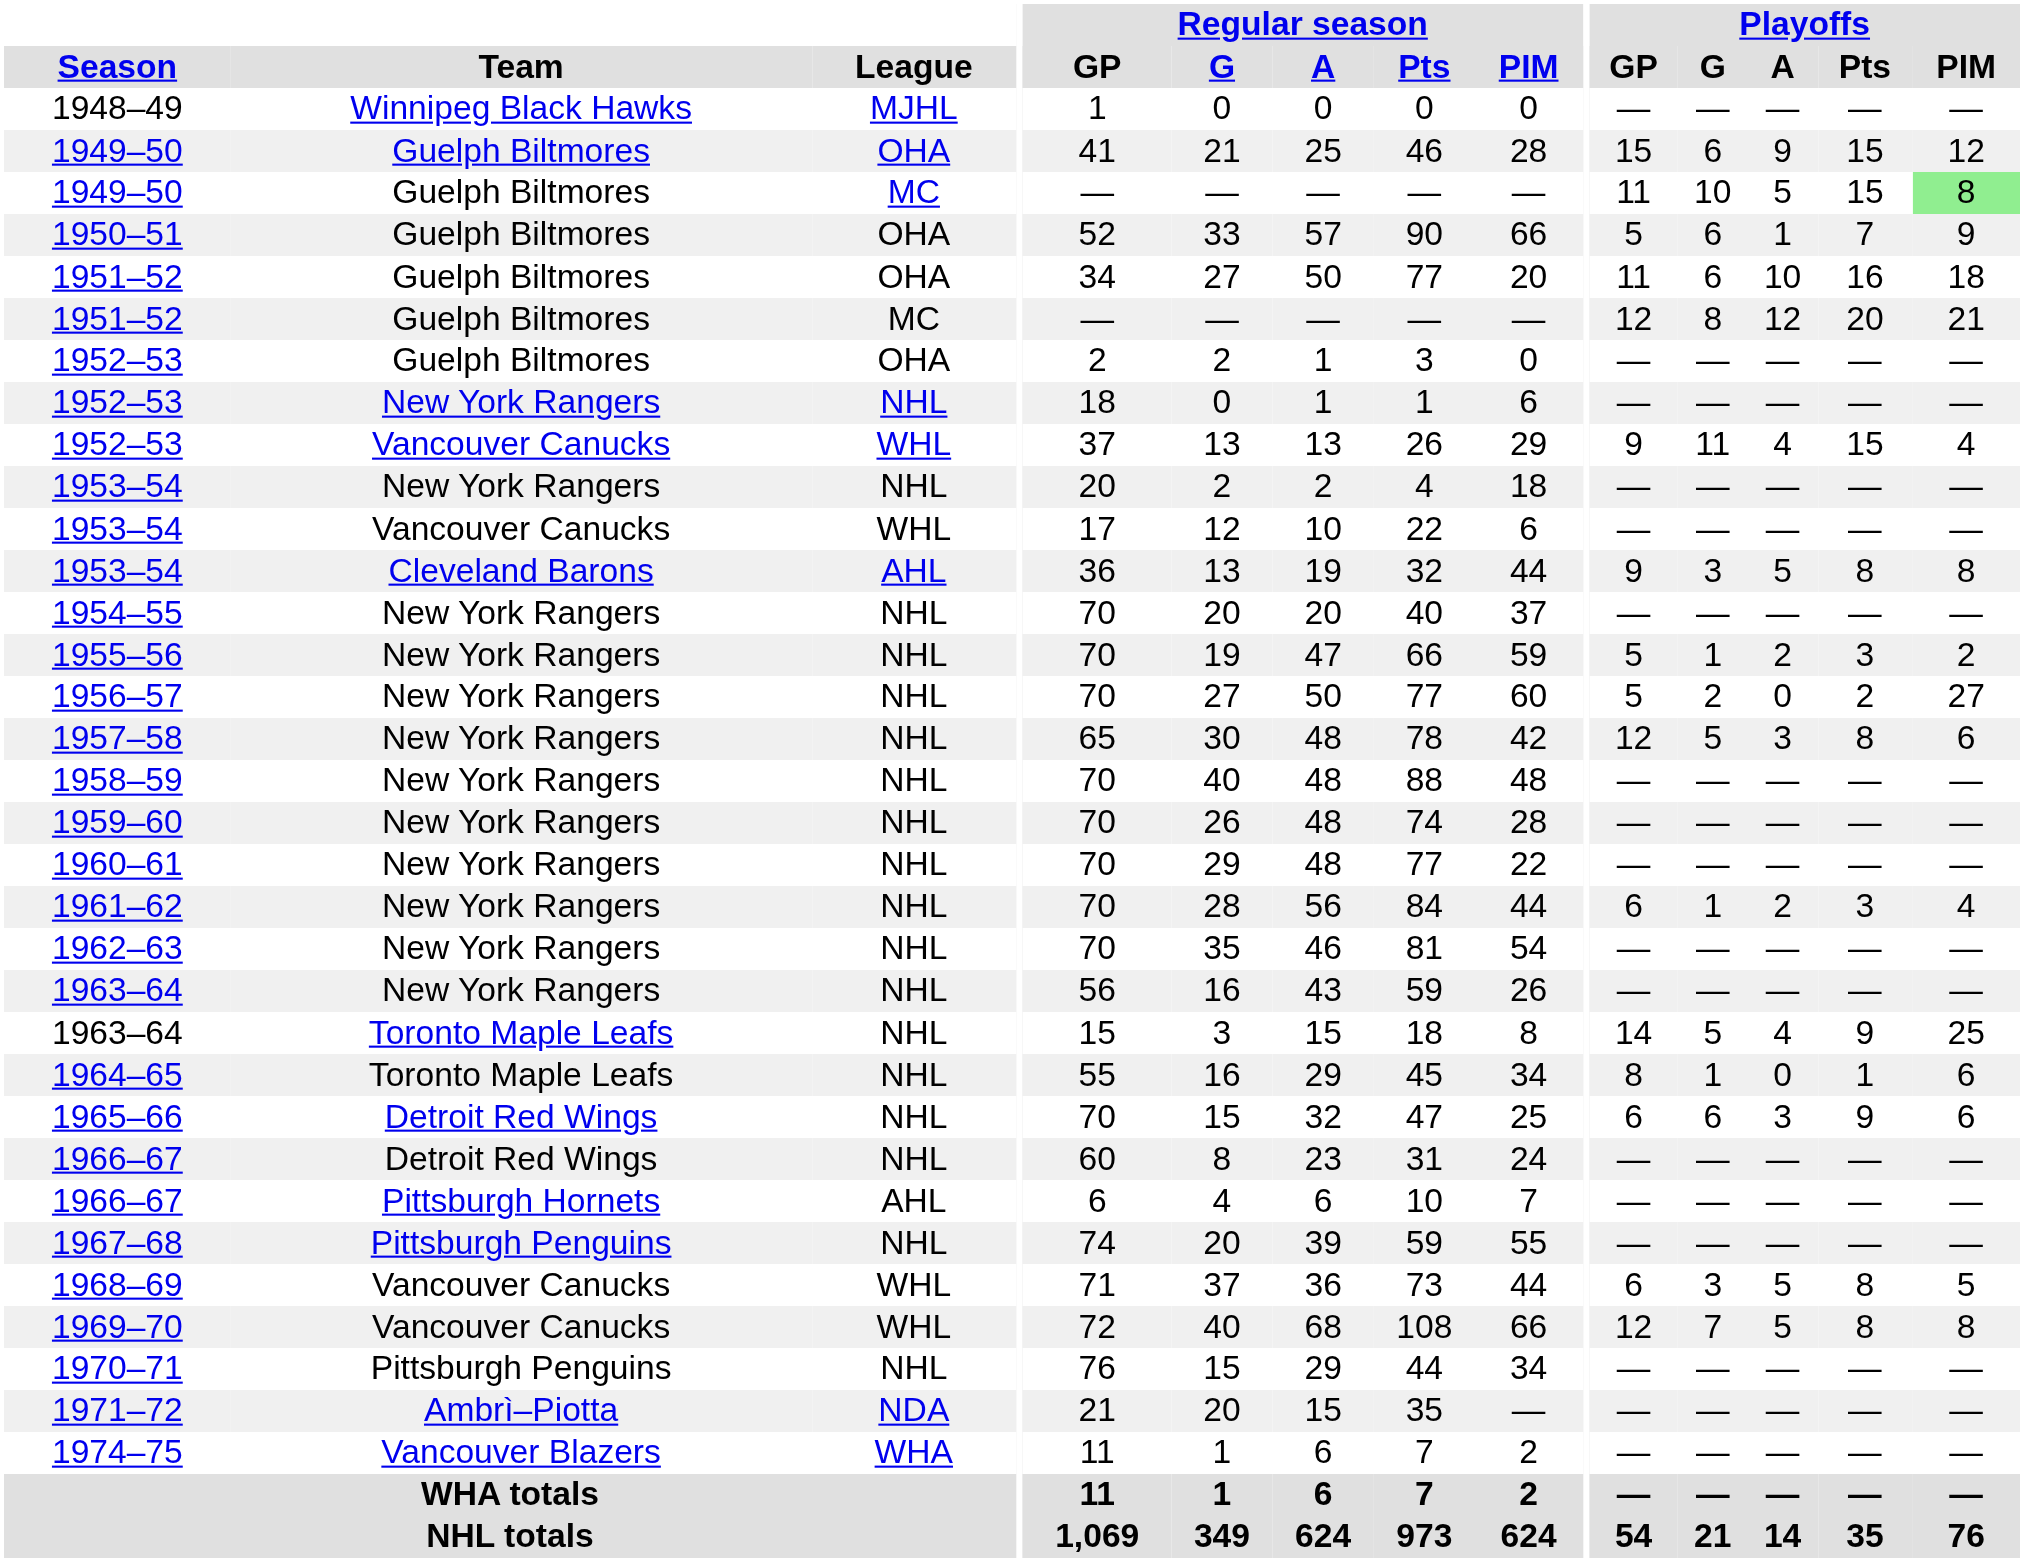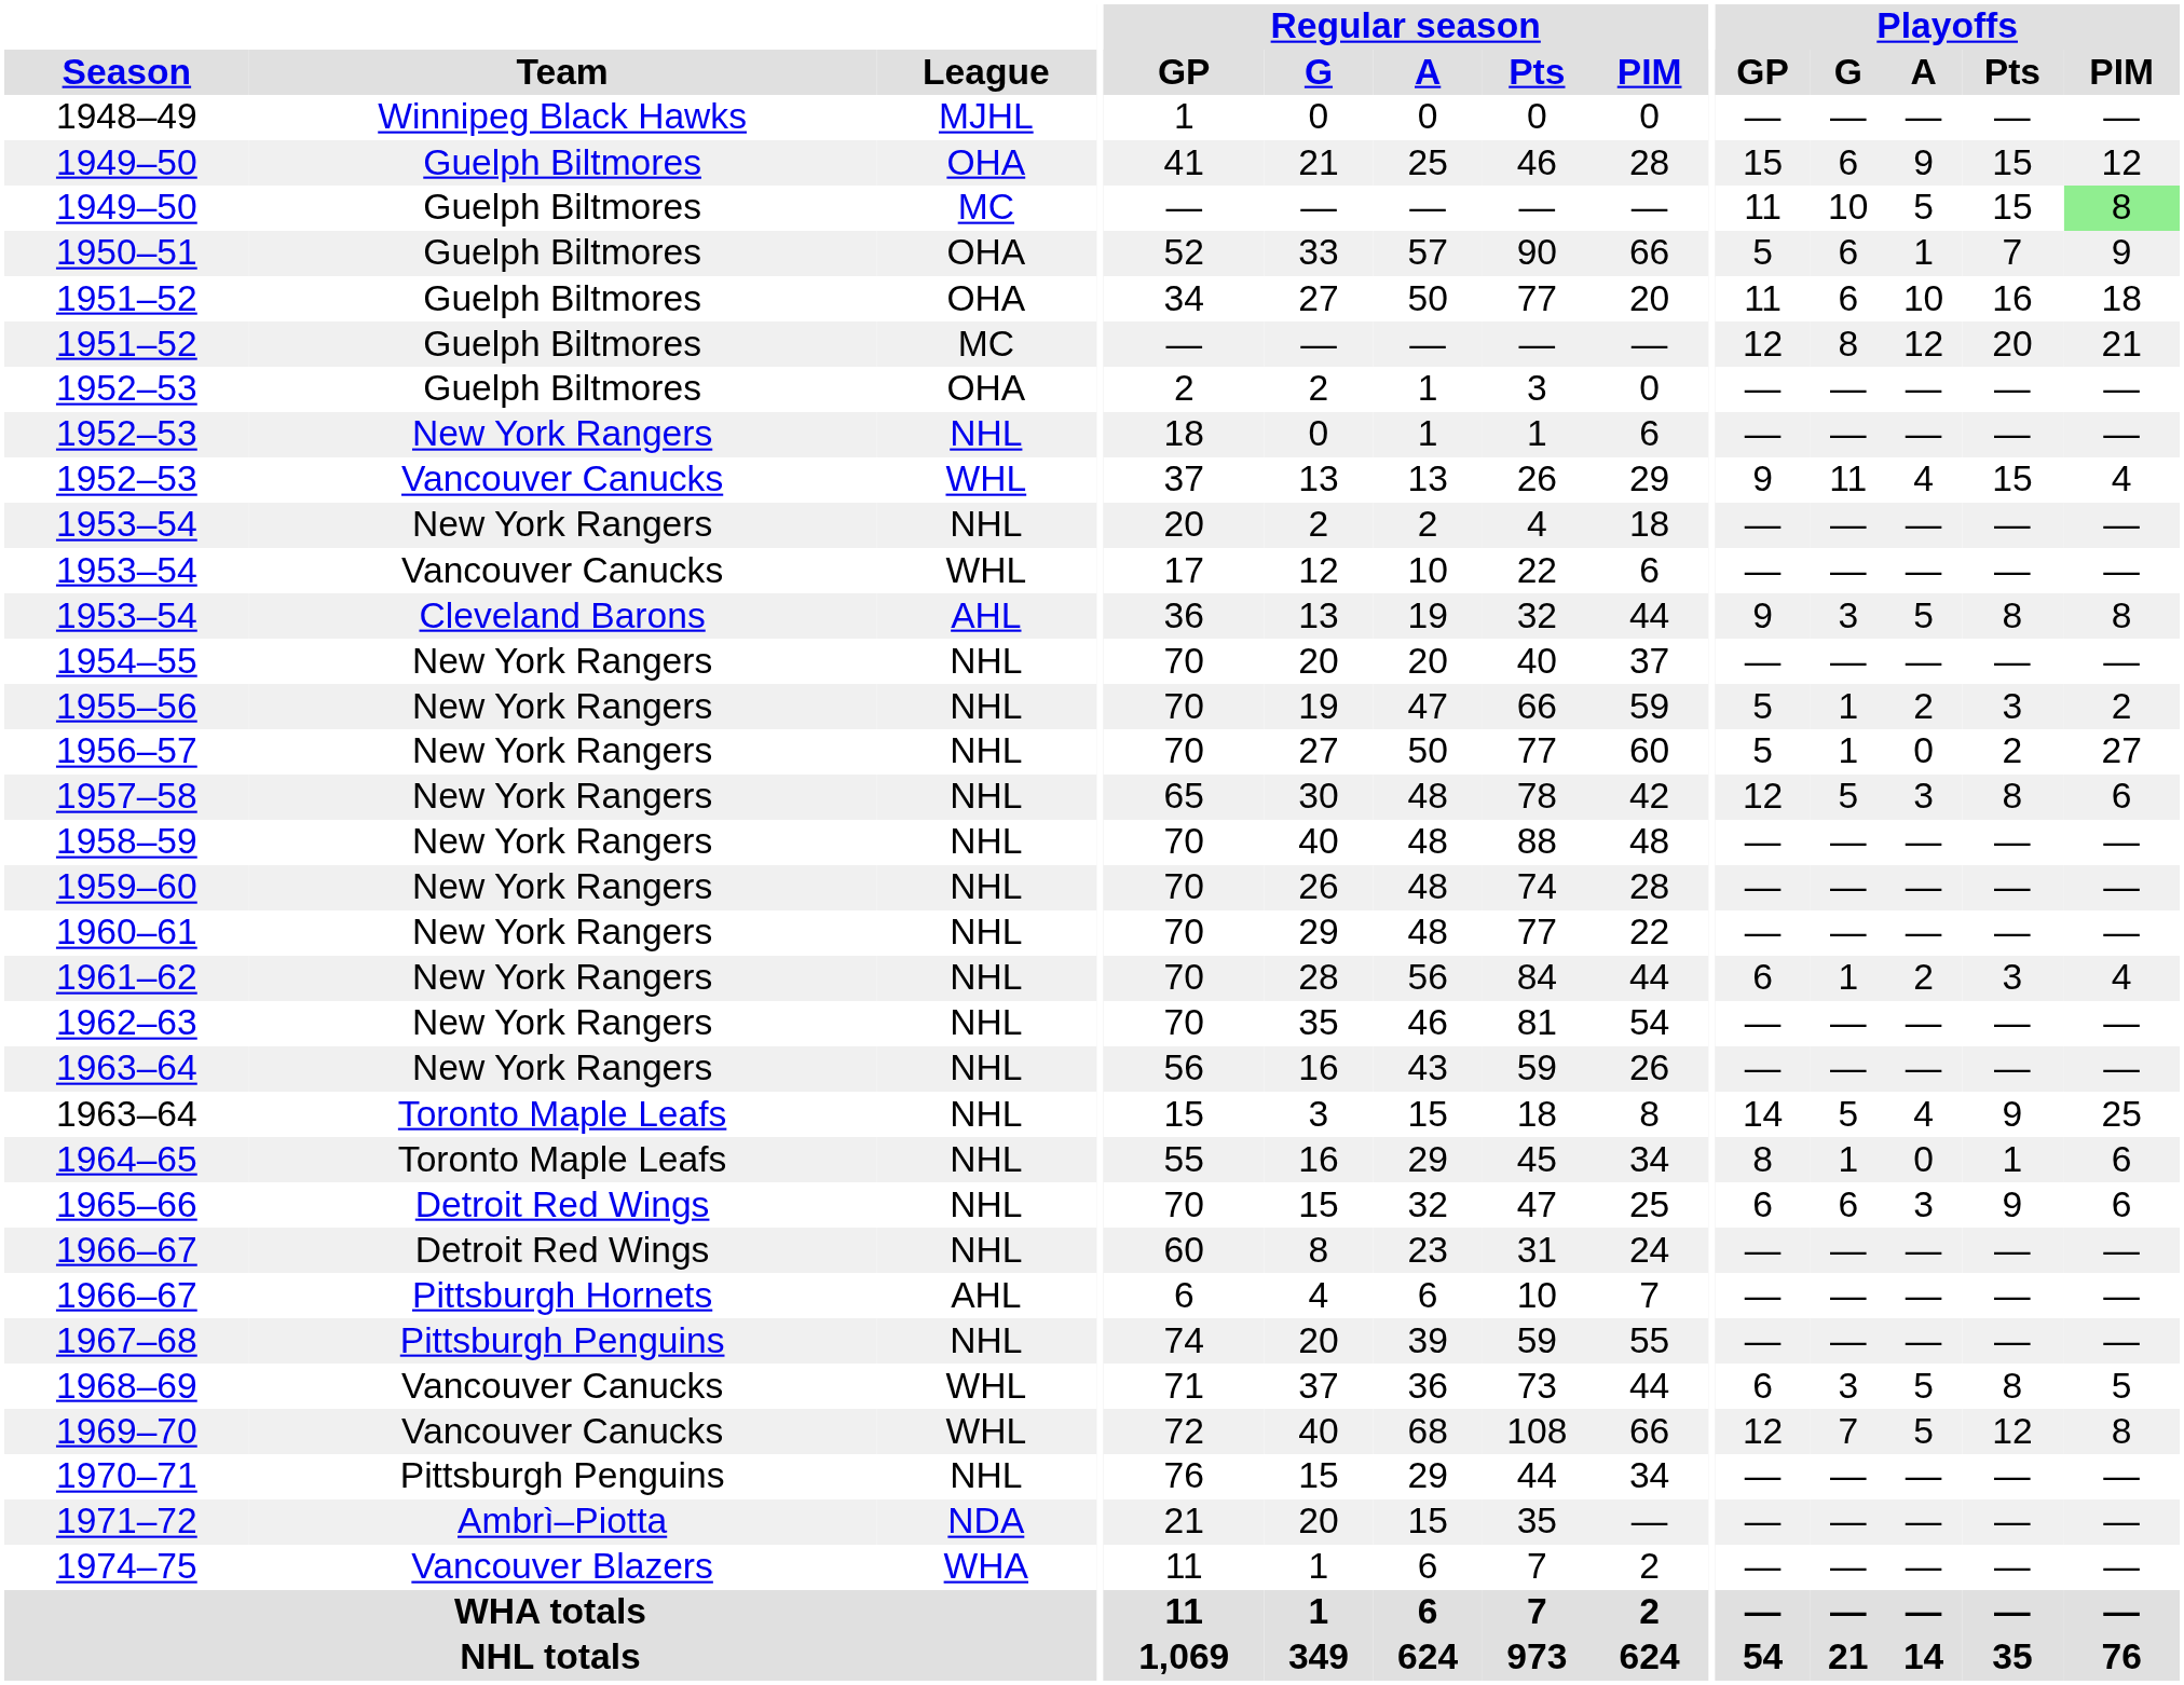 <table border="0" cellpadding="1" cellspacing="0" style="text-align:center; width:60em">
 <tr bgcolor="#e0e0e0">
 <th colspan="3" bgcolor="#ffffff"></th>
 <th rowspan="100" bgcolor="#ffffff"></th>
 <th colspan="5"><a href='#'>Regular season</a></th>
 <th rowspan="100" bgcolor="#ffffff"></th>
 <th colspan="5"><a href='#'>Playoffs</a></th>
 </tr>
 <tr bgcolor="#e0e0e0">
 <th><a href='#'>Season</a></th>
 <th>Team</th>
 <th>League</th>
 <th>GP</th>
 <th><a href='#'>G</a></th>
 <th><a href='#'>A</a></th>
 <th><a href='#'>Pts</a></th>
 <th><a href='#'>PIM</a></th>
 <th>GP</th>
 <th>G</th>
 <th>A</th>
 <th>Pts</th>
 <th>PIM</th>
 </tr>
 <tr>
 <td>1948–49</td>
 <td><a href='#'>Winnipeg Black Hawks</a></td>
 <td><a href='#'>MJHL</a></td>
 <td>1</td>
 <td>0</td>
 <td>0</td>
 <td>0</td>
 <td>0</td>
 <td>—</td>
 <td>—</td>
 <td>—</td>
 <td>—</td>
 <td>—</td>
 </tr>
 <tr bgcolor="#f0f0f0">
 <td><a href='#'>1949–50</a></td>
 <td><a href='#'>Guelph Biltmores</a></td>
 <td><a href='#'>OHA</a></td>
 <td>41</td>
 <td>21</td>
 <td>25</td>
 <td>46</td>
 <td>28</td>
 <td>15</td>
 <td>6</td>
 <td>9</td>
 <td>15</td>
 <td>12</td>
 </tr>
 <tr>
 <td><a href='#'>1949–50</a></td>
 <td>Guelph Biltmores</td>
 <td><a href='#'>MC</a></td>
 <td>—</td>
 <td>—</td>
 <td>—</td>
 <td>—</td>
 <td>—</td>
 <td>11</td>
 <td>10</td>
 <td>5</td>
 <td>15</td>
 <td style="background: lightgreen;">8</td>
 </tr>
 <tr bgcolor="#f0f0f0">
 <td><a href='#'>1950–51</a></td>
 <td>Guelph Biltmores</td>
 <td>OHA</td>
 <td>52</td>
 <td>33</td>
 <td>57</td>
 <td>90</td>
 <td>66</td>
 <td>5</td>
 <td>6</td>
 <td>1</td>
 <td>7</td>
 <td>9</td>
 </tr>
 <tr>
 <td><a href='#'>1951–52</a></td>
 <td>Guelph Biltmores</td>
 <td>OHA</td>
 <td>34</td>
 <td>27</td>
 <td>50</td>
 <td>77</td>
 <td>20</td>
 <td>11</td>
 <td>6</td>
 <td>10</td>
 <td>16</td>
 <td>18</td>
 </tr>
 <tr bgcolor="#f0f0f0">
 <td><a href='#'>1951–52</a></td>
 <td>Guelph Biltmores</td>
 <td>MC</td>
 <td>—</td>
 <td>—</td>
 <td>—</td>
 <td>—</td>
 <td>—</td>
 <td>12</td>
 <td>8</td>
 <td>12</td>
 <td>20</td>
 <td>21</td>
 </tr>
 <tr>
 <td><a href='#'>1952–53</a></td>
 <td>Guelph Biltmores</td>
 <td>OHA</td>
 <td>2</td>
 <td>2</td>
 <td>1</td>
 <td>3</td>
 <td>0</td>
 <td>—</td>
 <td>—</td>
 <td>—</td>
 <td>—</td>
 <td>—</td>
 </tr>
 <tr bgcolor="#f0f0f0">
 <td><a href='#'>1952–53</a></td>
 <td><a href='#'>New York Rangers</a></td>
 <td><a href='#'>NHL</a></td>
 <td>18</td>
 <td>0</td>
 <td>1</td>
 <td>1</td>
 <td>6</td>
 <td>—</td>
 <td>—</td>
 <td>—</td>
 <td>—</td>
 <td>—</td>
 </tr>
 <tr>
 <td><a href='#'>1952–53</a></td>
 <td><a href='#'>Vancouver Canucks</a></td>
 <td><a href='#'>WHL</a></td>
 <td>37</td>
 <td>13</td>
 <td>13</td>
 <td>26</td>
 <td>29</td>
 <td>9</td>
 <td>11</td>
 <td>4</td>
 <td>15</td>
 <td>4</td>
 </tr>
 <tr bgcolor="#f0f0f0">
 <td><a href='#'>1953–54</a></td>
 <td>New York Rangers</td>
 <td>NHL</td>
 <td>20</td>
 <td>2</td>
 <td>2</td>
 <td>4</td>
 <td>18</td>
 <td>—</td>
 <td>—</td>
 <td>—</td>
 <td>—</td>
 <td>—</td>
 </tr>
 <tr>
 <td><a href='#'>1953–54</a></td>
 <td>Vancouver Canucks</td>
 <td>WHL</td>
 <td>17</td>
 <td>12</td>
 <td>10</td>
 <td>22</td>
 <td>6</td>
 <td>—</td>
 <td>—</td>
 <td>—</td>
 <td>—</td>
 <td>—</td>
 </tr>
 <tr bgcolor="#f0f0f0">
 <td><a href='#'>1953–54</a></td>
 <td><a href='#'>Cleveland Barons</a></td>
 <td><a href='#'>AHL</a></td>
 <td>36</td>
 <td>13</td>
 <td>19</td>
 <td>32</td>
 <td>44</td>
 <td>9</td>
 <td>3</td>
 <td>5</td>
 <td>8</td>
 <td>8</td>
 </tr>
 <tr>
 <td><a href='#'>1954–55</a></td>
 <td>New York Rangers</td>
 <td>NHL</td>
 <td>70</td>
 <td>20</td>
 <td>20</td>
 <td>40</td>
 <td>37</td>
 <td>—</td>
 <td>—</td>
 <td>—</td>
 <td>—</td>
 <td>—</td>
 </tr>
 <tr bgcolor="#f0f0f0">
 <td><a href='#'>1955–56</a></td>
 <td>New York Rangers</td>
 <td>NHL</td>
 <td>70</td>
 <td>19</td>
 <td>47</td>
 <td>66</td>
 <td>59</td>
 <td>5</td>
 <td>1</td>
 <td>2</td>
 <td>3</td>
 <td>2</td>
 </tr>
 <tr>
 <td><a href='#'>1956–57</a></td>
 <td>New York Rangers</td>
 <td>NHL</td>
 <td>70</td>
 <td>27</td>
 <td>50</td>
 <td>77</td>
 <td>60</td>
 <td>5</td>
-<td>2</td>
+<td>1</td>
 <td>0</td>
 <td>2</td>
 <td>27</td>
 </tr>
 <tr bgcolor="#f0f0f0">
 <td><a href='#'>1957–58</a></td>
 <td>New York Rangers</td>
 <td>NHL</td>
 <td>65</td>
 <td>30</td>
 <td>48</td>
 <td>78</td>
 <td>42</td>
 <td>12</td>
 <td>5</td>
 <td>3</td>
 <td>8</td>
 <td>6</td>
 </tr>
 <tr>
 <td><a href='#'>1958–59</a></td>
 <td>New York Rangers</td>
 <td>NHL</td>
 <td>70</td>
 <td>40</td>
 <td>48</td>
 <td>88</td>
 <td>48</td>
 <td>—</td>
 <td>—</td>
 <td>—</td>
 <td>—</td>
 <td>—</td>
 </tr>
 <tr bgcolor="#f0f0f0">
 <td><a href='#'>1959–60</a></td>
 <td>New York Rangers</td>
 <td>NHL</td>
 <td>70</td>
 <td>26</td>
 <td>48</td>
 <td>74</td>
 <td>28</td>
 <td>—</td>
 <td>—</td>
 <td>—</td>
 <td>—</td>
 <td>—</td>
 </tr>
 <tr>
 <td><a href='#'>1960–61</a></td>
 <td>New York Rangers</td>
 <td>NHL</td>
 <td>70</td>
 <td>29</td>
 <td>48</td>
 <td>77</td>
 <td>22</td>
 <td>—</td>
 <td>—</td>
 <td>—</td>
 <td>—</td>
 <td>—</td>
 </tr>
 <tr bgcolor="#f0f0f0">
 <td><a href='#'>1961–62</a></td>
 <td>New York Rangers</td>
 <td>NHL</td>
 <td>70</td>
 <td>28</td>
 <td>56</td>
 <td>84</td>
 <td>44</td>
 <td>6</td>
 <td>1</td>
 <td>2</td>
 <td>3</td>
 <td>4</td>
 </tr>
 <tr>
 <td><a href='#'>1962–63</a></td>
 <td>New York Rangers</td>
 <td>NHL</td>
 <td>70</td>
 <td>35</td>
 <td>46</td>
 <td>81</td>
 <td>54</td>
 <td>—</td>
 <td>—</td>
 <td>—</td>
 <td>—</td>
 <td>—</td>
 </tr>
 <tr bgcolor="#f0f0f0">
 <td><a href='#'>1963–64</a></td>
 <td>New York Rangers</td>
 <td>NHL</td>
 <td>56</td>
 <td>16</td>
 <td>43</td>
 <td>59</td>
 <td>26</td>
 <td>—</td>
 <td>—</td>
 <td>—</td>
 <td>—</td>
 <td>—</td>
 </tr>
 <tr>
 <td>1963–64</td>
 <td><a href='#'>Toronto Maple Leafs</a></td>
 <td>NHL</td>
 <td>15</td>
 <td>3</td>
 <td>15</td>
 <td>18</td>
 <td>8</td>
 <td>14</td>
 <td>5</td>
 <td>4</td>
 <td>9</td>
 <td>25</td>
 </tr>
 <tr bgcolor="#f0f0f0">
 <td><a href='#'>1964–65</a></td>
 <td>Toronto Maple Leafs</td>
 <td>NHL</td>
 <td>55</td>
 <td>16</td>
 <td>29</td>
 <td>45</td>
 <td>34</td>
 <td>8</td>
 <td>1</td>
 <td>0</td>
 <td>1</td>
 <td>6</td>
 </tr>
 <tr>
 <td><a href='#'>1965–66</a></td>
 <td><a href='#'>Detroit Red Wings</a></td>
 <td>NHL</td>
 <td>70</td>
 <td>15</td>
 <td>32</td>
 <td>47</td>
 <td>25</td>
 <td>6</td>
 <td>6</td>
 <td>3</td>
 <td>9</td>
 <td>6</td>
 </tr>
 <tr bgcolor="#f0f0f0">
 <td><a href='#'>1966–67</a></td>
 <td>Detroit Red Wings</td>
 <td>NHL</td>
 <td>60</td>
 <td>8</td>
 <td>23</td>
 <td>31</td>
 <td>24</td>
 <td>—</td>
 <td>—</td>
 <td>—</td>
 <td>—</td>
 <td>—</td>
 </tr>
 <tr>
 <td><a href='#'>1966–67</a></td>
 <td><a href='#'>Pittsburgh Hornets</a></td>
 <td>AHL</td>
 <td>6</td>
 <td>4</td>
 <td>6</td>
 <td>10</td>
 <td>7</td>
 <td>—</td>
 <td>—</td>
 <td>—</td>
 <td>—</td>
 <td>—</td>
 </tr>
 <tr bgcolor="#f0f0f0">
 <td><a href='#'>1967–68</a></td>
 <td><a href='#'>Pittsburgh Penguins</a></td>
 <td>NHL</td>
 <td>74</td>
 <td>20</td>
 <td>39</td>
 <td>59</td>
 <td>55</td>
 <td>—</td>
 <td>—</td>
 <td>—</td>
 <td>—</td>
 <td>—</td>
 </tr>
 <tr>
 <td><a href='#'>1968–69</a></td>
 <td>Vancouver Canucks</td>
 <td>WHL</td>
 <td>71</td>
 <td>37</td>
 <td>36</td>
 <td>73</td>
 <td>44</td>
 <td>6</td>
 <td>3</td>
 <td>5</td>
 <td>8</td>
 <td>5</td>
 </tr>
 <tr bgcolor="#f0f0f0">
 <td><a href='#'>1969–70</a></td>
 <td>Vancouver Canucks</td>
 <td>WHL</td>
 <td>72</td>
 <td>40</td>
 <td>68</td>
 <td>108</td>
 <td>66</td>
 <td>12</td>
 <td>7</td>
 <td>5</td>
-<td>8</td>
+<td>12</td>
 <td>8</td>
 </tr>
 <tr>
 <td><a href='#'>1970–71</a></td>
 <td>Pittsburgh Penguins</td>
 <td>NHL</td>
 <td>76</td>
 <td>15</td>
 <td>29</td>
 <td>44</td>
 <td>34</td>
 <td>—</td>
 <td>—</td>
 <td>—</td>
 <td>—</td>
 <td>—</td>
 </tr>
 <tr bgcolor="#f0f0f0">
 <td><a href='#'>1971–72</a></td>
 <td><a href='#'>Ambrì–Piotta</a></td>
 <td><a href='#'>NDA</a></td>
 <td>21</td>
 <td>20</td>
 <td>15</td>
 <td>35</td>
 <td>—</td>
 <td>—</td>
 <td>—</td>
 <td>—</td>
 <td>—</td>
 <td>—</td>
 </tr>
 <tr>
 <td><a href='#'>1974–75</a></td>
 <td><a href='#'>Vancouver Blazers</a></td>
 <td><a href='#'>WHA</a></td>
 <td>11</td>
 <td>1</td>
 <td>6</td>
 <td>7</td>
 <td>2</td>
 <td>—</td>
 <td>—</td>
 <td>—</td>
 <td>—</td>
 <td>—</td>
 </tr>
 <tr bgcolor="#e0e0e0">
 <th colspan="3">WHA totals</th>
 <th>11</th>
 <th>1</th>
 <th>6</th>
 <th>7</th>
 <th>2</th>
 <th>—</th>
 <th>—</th>
 <th>—</th>
 <th>—</th>
 <th>—</th>
 </tr>
 <tr bgcolor="#e0e0e0">
 <th colspan="3">NHL totals</th>
 <th>1,069</th>
 <th>349</th>
 <th>624</th>
 <th>973</th>
 <th>624</th>
 <th>54</th>
 <th>21</th>
 <th>14</th>
 <th>35</th>
 <th>76</th>
 </tr>
 </table>
